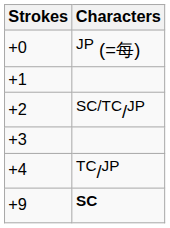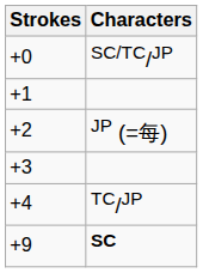 <table class="wikitable">
 <tr>
 <th>Strokes</th>
 <th>Characters</th>
 </tr>
 <tr --->
 <td>+0</td>
-<td style="font-size: large;"><sup>JP</sup> (=每)</td>
+<td style="font-size: large;"><sup>SC/TC</sup>/<sup>JP</sup> </td>
 </tr>
 <tr --->
 <td>+1</td>
 <td style="font-size: large;"></td>
 </tr>
 <tr --->
 <td>+2</td>
-<td style="font-size: large;"><sup>SC/TC</sup>/<sup>JP</sup> </td>
+<td style="font-size: large;"><sup>JP</sup> (=每)</td>
 </tr>
 <tr --->
 <td>+3</td>
 <td style="font-size: large;"> </td>
 </tr>
 <tr --->
 <td>+4</td>
 <td style="font-size: large;"> <sup>TC</sup>/<sup>JP</sup></td>
 </tr>
 <tr --->
 <td>+9</td>
 <td style="font-size: large;"><strong><sup>SC</sup> </strong></td>
 </tr>
 </table>
